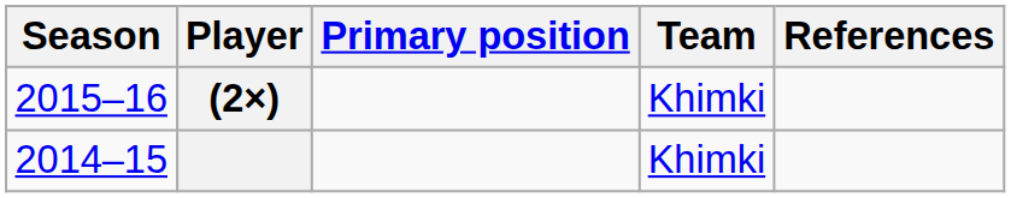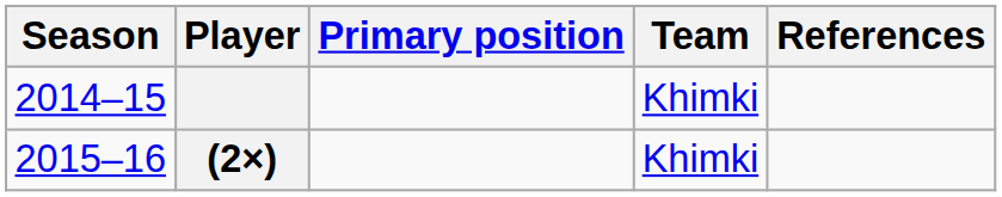 <table class="wikitable plainrowheaders sortable" summary="Season (sortable), Player (sortable), Position (sortable), Team (sortable), and References">
 <tr>
 <th scope="col">Season</th>
 <th scope="col">Player</th>
 <th scope="col"><a href='#'>Primary position</a></th>
 <th scope="col">Team</th>
 <th scope="col" class="unsortable">References</th>
 </tr>
 <tr>
+<td style="text-align:center;"><a href='#'>2014–15</a></td>
+<th scope="row"></th>
+<td style="text-align:center;"></td>
+<td><a href='#'>Khimki</a></td>
+<td align=center></td>
+</tr>
+<tr>
 <td style="text-align:center;"><a href='#'>2015–16</a></td>
 <th scope="row"> (2×)</th>
 <td style="text-align:center;"></td>
 <td><a href='#'>Khimki</a></td>
 <td align=center></td>
 </tr>
-<tr>
-<td style="text-align:center;"><a href='#'>2014–15</a></td>
-<th scope="row"></th>
-<td style="text-align:center;"></td>
-<td><a href='#'>Khimki</a></td>
-<td align=center></td>
-</tr>
 </table>
